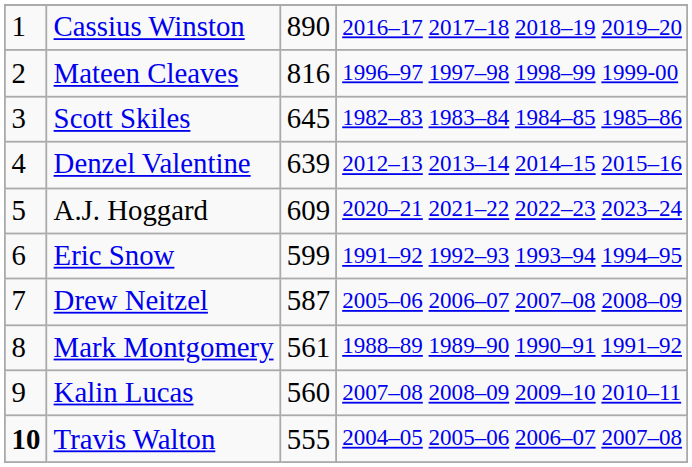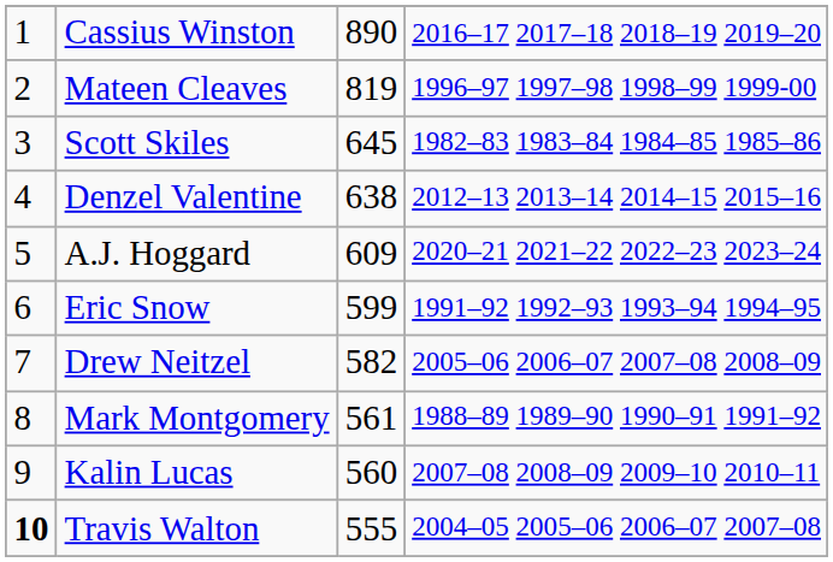 <table class="wikitable">
 <tr>
 </tr>
 <tr>
 <td>1</td>
 <td><a href='#'>Cassius Winston</a></td>
 <td>890</td>
 <td style="font-size:80%;"><a href='#'>2016–17</a> <a href='#'>2017–18</a> <a href='#'>2018–19</a> <a href='#'>2019–20</a></td>
 </tr>
 <tr>
 <td>2</td>
 <td><a href='#'>Mateen Cleaves</a></td>
-<td>816</td>
+<td>819</td>
 <td style="font-size:80%;"><a href='#'>1996–97</a> <a href='#'>1997–98</a> <a href='#'>1998–99</a> <a href='#'>1999-00</a></td>
 </tr>
 <tr>
 <td>3</td>
 <td><a href='#'>Scott Skiles</a></td>
 <td>645</td>
 <td style="font-size:80%;"><a href='#'>1982–83</a> <a href='#'>1983–84</a> <a href='#'>1984–85</a> <a href='#'>1985–86</a></td>
 </tr>
 <tr>
 <td>4</td>
 <td><a href='#'>Denzel Valentine</a></td>
-<td>639</td>
+<td>638</td>
 <td style="font-size:80%;"><a href='#'>2012–13</a> <a href='#'>2013–14</a> <a href='#'>2014–15</a> <a href='#'>2015–16</a></td>
 </tr>
 <tr>
 <td>5</td>
 <td>A.J. Hoggard</td>
 <td>609</td>
 <td style="font-size:80%;"><a href='#'>2020–21</a> <a href='#'>2021–22</a> <a href='#'>2022–23</a> <a href='#'>2023–24</a></td>
 </tr>
 <tr>
 <td>6</td>
 <td><a href='#'>Eric Snow</a></td>
 <td>599</td>
 <td style="font-size:80%;"><a href='#'>1991–92</a> <a href='#'>1992–93</a> <a href='#'>1993–94</a> <a href='#'>1994–95</a></td>
 </tr>
 <tr>
 <td>7</td>
 <td><a href='#'>Drew Neitzel</a></td>
-<td>587</td>
+<td>582</td>
 <td style="font-size:80%;"><a href='#'>2005–06</a> <a href='#'>2006–07</a> <a href='#'>2007–08</a> <a href='#'>2008–09</a></td>
 </tr>
 <tr>
 <td>8</td>
 <td><a href='#'>Mark Montgomery</a></td>
 <td>561</td>
 <td style="font-size:80%;"><a href='#'>1988–89</a> <a href='#'>1989–90</a> <a href='#'>1990–91</a> <a href='#'>1991–92</a></td>
 </tr>
 <tr>
 <td>9</td>
 <td><a href='#'>Kalin Lucas</a></td>
 <td>560</td>
 <td style="font-size:80%;"><a href='#'>2007–08</a> <a href='#'>2008–09</a> <a href='#'>2009–10</a> <a href='#'>2010–11</a></td>
 </tr>
 <tr>
 <td><strong>10</strong></td>
 <td><a href='#'>Travis Walton</a></td>
 <td>555</td>
 <td style="font-size:80%;"><a href='#'>2004–05</a> <a href='#'>2005–06</a> <a href='#'>2006–07</a> <a href='#'>2007–08</a></td>
 </tr>
 </table>
